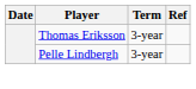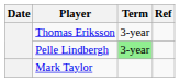 <table class="wikitable plainrowheaders">
 <tr>
 <th>Date</th>
 <th>Player</th>
 <th>Term</th>
 <th>Ref</th>
 </tr>
 <tr>
 <th scope="row" rowspan="2"></th>
 <td><a href='#'>Thomas Eriksson</a></td>
 <td>3-year</td>
 <td></td>
 </tr>
 <tr>
 <td><a href='#'>Pelle Lindbergh</a></td>
-<td>3-year</td>
+<td style="background: lightgreen;">3-year</td>
+<td></td>
+</tr>
+<tr>
+<th scope="row"></th>
+<td><a href='#'>Mark Taylor</a></td>
+<td></td>
 <td></td>
 </tr>
 </table>
